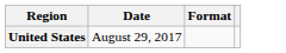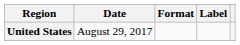 <table class="wikitable plainrowheaders">
 <tr>
 <th scope="col">Region</th>
 <th scope="col">Date</th>
 <th scope="col">Format</th>
+<th scope="col">Label</th>
 <th scope="col"></th>
 </tr>
 <tr>
 <th scope="row">United States</th>
 <td>August 29, 2017</td>
 <td></td>
+<td></td>
 <td align="center"></td>
 </tr>
 </table>
